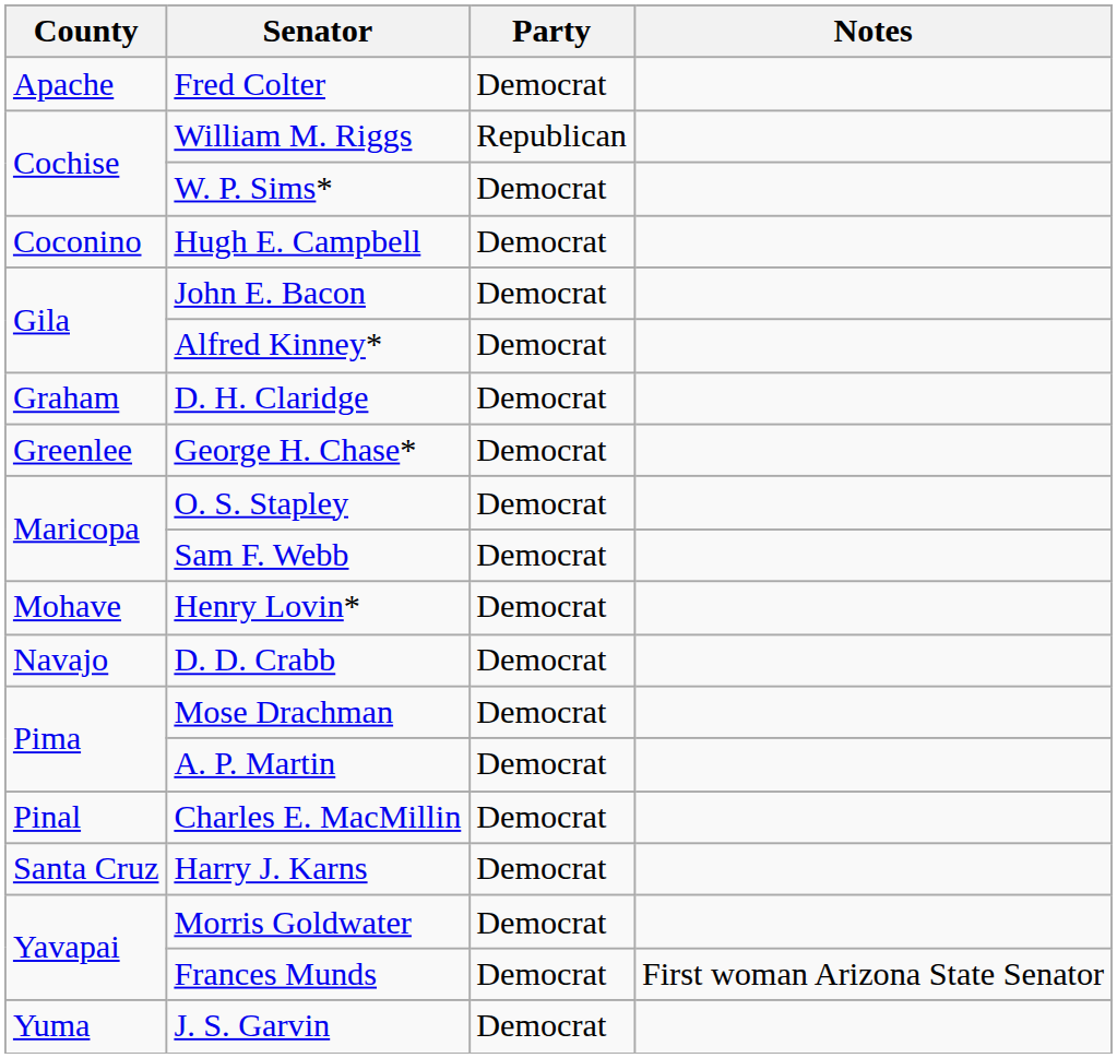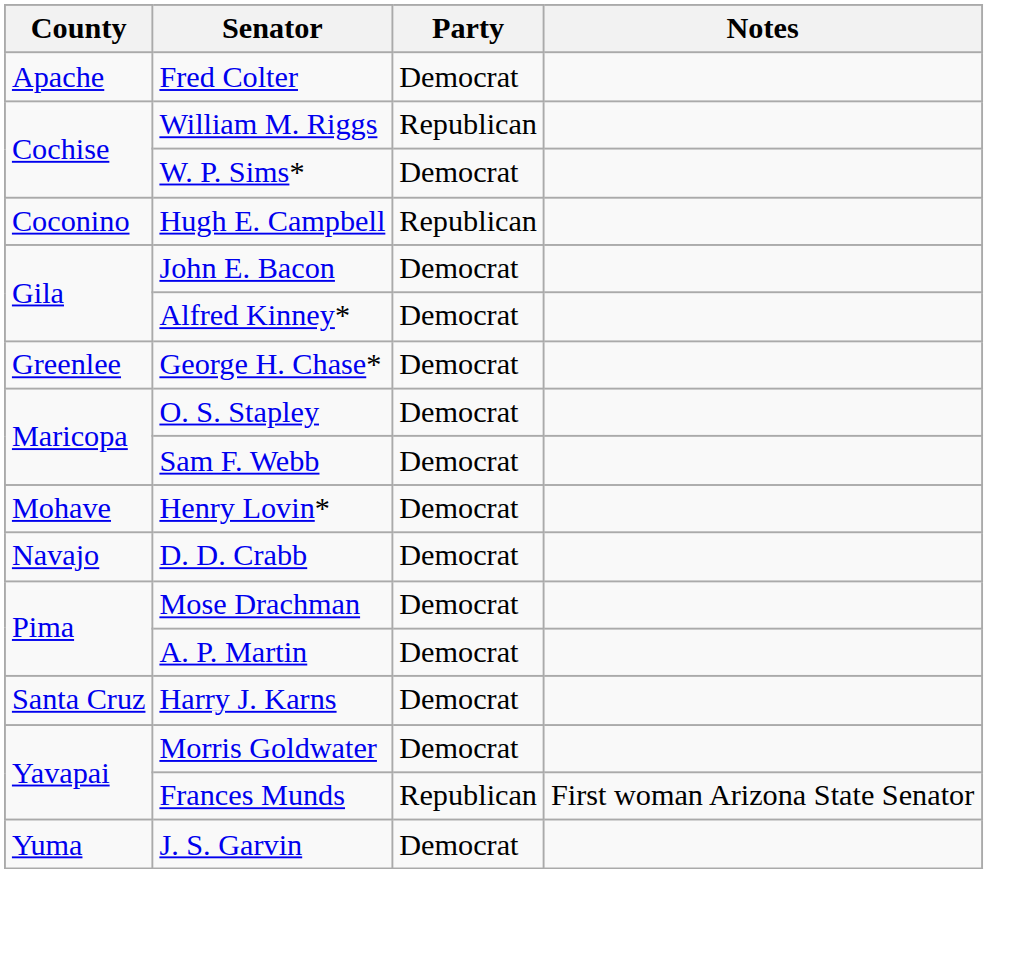 <table class=wikitable>
 <tr>
 <th>County</th>
 <th>Senator</th>
 <th>Party</th>
 <th>Notes</th>
 </tr>
 <tr>
 <td><a href='#'>Apache</a></td>
 <td><a href='#'>Fred Colter</a></td>
 <td>Democrat</td>
 <td></td>
 </tr>
 <tr>
 <td rowspan="2"><a href='#'>Cochise</a></td>
 <td><a href='#'>William M. Riggs</a></td>
 <td>Republican</td>
 <td></td>
 </tr>
 <tr>
 <td><a href='#'>W. P. Sims</a>*</td>
 <td>Democrat</td>
 <td></td>
 </tr>
 <tr>
 <td><a href='#'>Coconino</a></td>
 <td><a href='#'>Hugh E. Campbell</a></td>
-<td>Democrat</td>
+<td>Republican</td>
 <td></td>
 </tr>
 <tr>
 <td rowspan="2"><a href='#'>Gila</a></td>
 <td><a href='#'>John E. Bacon</a></td>
 <td>Democrat</td>
 <td></td>
 </tr>
 <tr>
 <td><a href='#'>Alfred Kinney</a>*</td>
-<td>Democrat</td>
-<td></td>
-</tr>
-<tr>
-<td><a href='#'>Graham</a></td>
-<td><a href='#'>D. H. Claridge</a></td>
 <td>Democrat</td>
 <td></td>
 </tr>
 <tr>
 <td><a href='#'>Greenlee</a></td>
 <td><a href='#'>George H. Chase</a>*</td>
 <td>Democrat</td>
 <td></td>
 </tr>
 <tr>
 <td rowspan="2"><a href='#'>Maricopa</a></td>
 <td><a href='#'>O. S. Stapley</a></td>
 <td>Democrat</td>
 <td></td>
 </tr>
 <tr>
 <td><a href='#'>Sam F. Webb</a></td>
 <td>Democrat</td>
 <td></td>
 </tr>
 <tr>
 <td><a href='#'>Mohave</a></td>
 <td><a href='#'>Henry Lovin</a>*</td>
 <td>Democrat</td>
 <td></td>
 </tr>
 <tr>
 <td><a href='#'>Navajo</a></td>
 <td><a href='#'>D. D. Crabb</a></td>
 <td>Democrat</td>
 <td></td>
 </tr>
 <tr>
 <td rowspan="2"><a href='#'>Pima</a></td>
 <td><a href='#'>Mose Drachman</a></td>
 <td>Democrat</td>
 <td></td>
 </tr>
 <tr>
 <td><a href='#'>A. P. Martin</a></td>
 <td>Democrat</td>
 <td></td>
 </tr>
 <tr>
-<td><a href='#'>Pinal</a></td>
-<td><a href='#'>Charles E. MacMillin</a></td>
-<td>Democrat</td>
-<td></td>
-</tr>
-<tr>
 <td><a href='#'>Santa Cruz</a></td>
 <td><a href='#'>Harry J. Karns</a></td>
 <td>Democrat</td>
 <td></td>
 </tr>
 <tr>
 <td rowspan="2"><a href='#'>Yavapai</a></td>
 <td><a href='#'>Morris Goldwater</a></td>
 <td>Democrat</td>
 <td></td>
 </tr>
 <tr>
 <td><a href='#'>Frances Munds</a></td>
-<td>Democrat</td>
+<td>Republican</td>
 <td>First woman Arizona State Senator</td>
 </tr>
 <tr>
 <td><a href='#'>Yuma</a></td>
 <td><a href='#'>J. S. Garvin</a></td>
 <td>Democrat</td>
 <td></td>
 </tr>
 <tr>
 </tr>
 </table>
